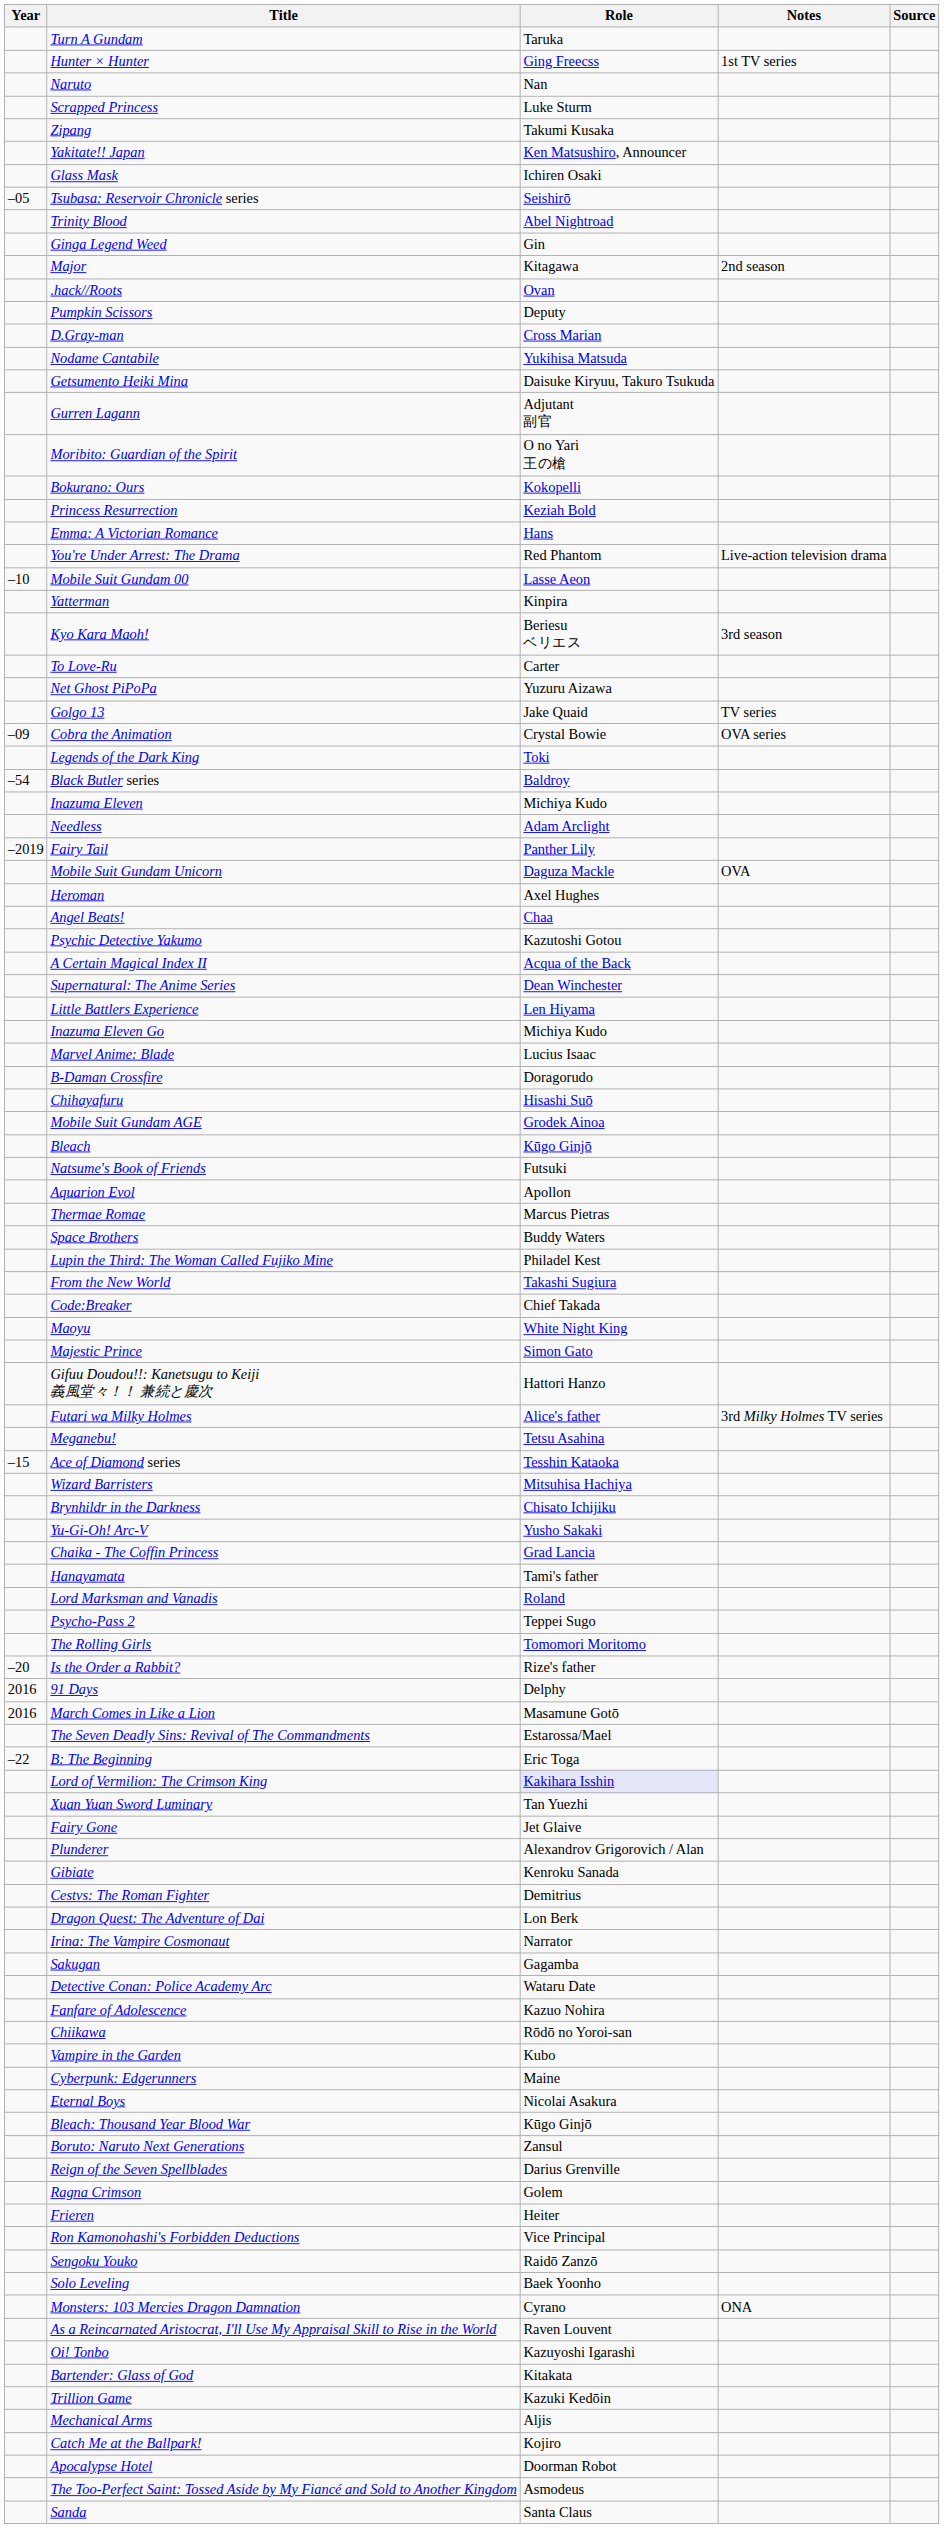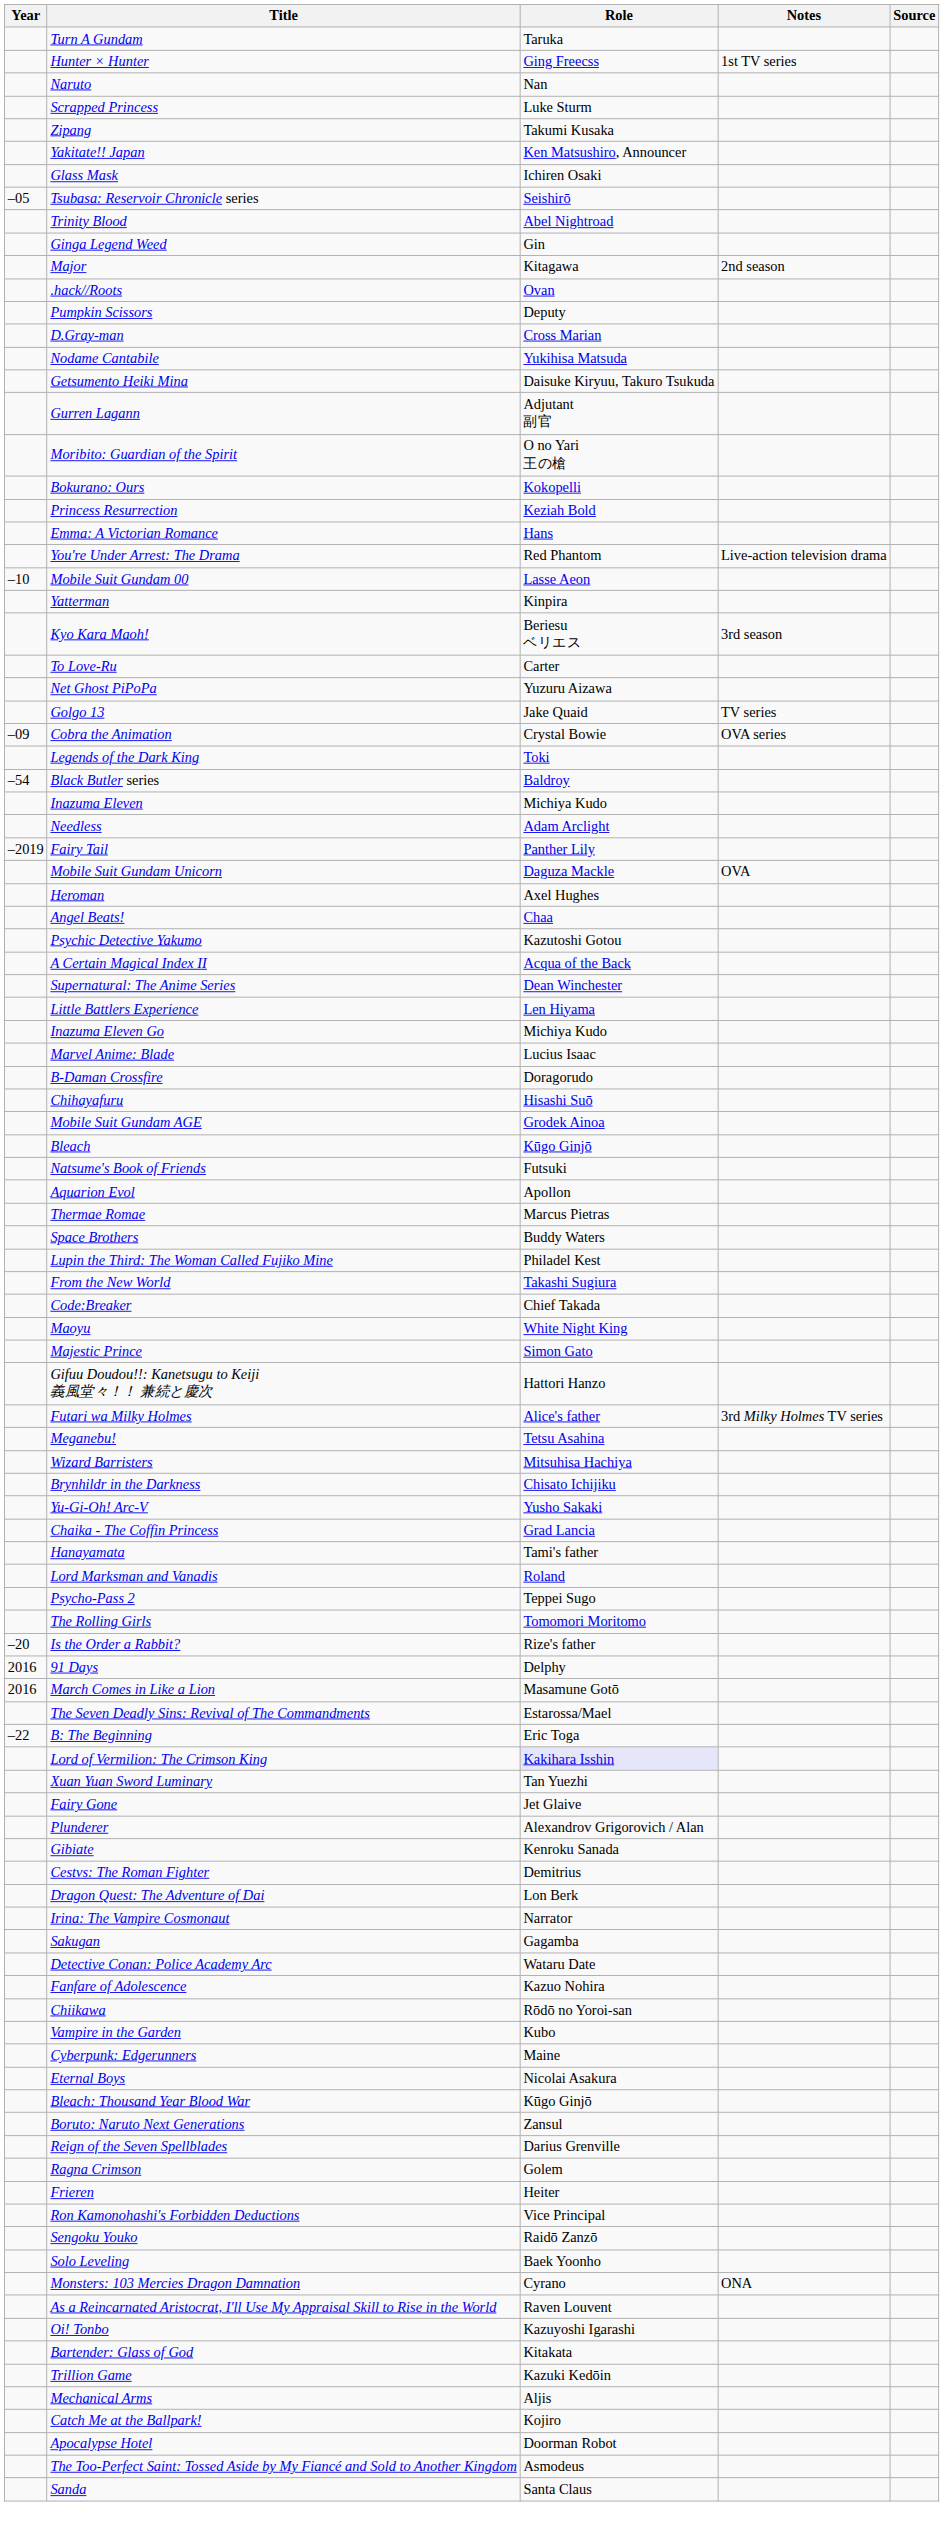 <table class="wikitable sortable plainrowheaders">
 <tr>
 <th>Year</th>
 <th>Title</th>
 <th>Role</th>
 <th class="unsortable">Notes</th>
 <th class="unsortable">Source</th>
 </tr>
 <tr>
 <td></td>
 <td><em><a href='#'>Turn A Gundam</a></em></td>
 <td>Taruka</td>
 <td></td>
 <td></td>
 </tr>
 <tr>
 <td></td>
 <td><em><a href='#'>Hunter × Hunter</a></em></td>
 <td><a href='#'>Ging Freecss</a></td>
 <td>1st TV series</td>
 <td></td>
 </tr>
 <tr>
 <td></td>
 <td><em><a href='#'>Naruto</a></em></td>
 <td>Nan</td>
 <td></td>
 <td></td>
 </tr>
 <tr>
 <td></td>
 <td><em><a href='#'>Scrapped Princess</a></em></td>
 <td>Luke Sturm</td>
 <td></td>
 <td></td>
 </tr>
 <tr>
 <td></td>
 <td><em><a href='#'>Zipang</a></em></td>
 <td>Takumi Kusaka</td>
 <td></td>
 <td></td>
 </tr>
 <tr>
 <td></td>
 <td><em><a href='#'>Yakitate!! Japan</a></em></td>
 <td><a href='#'>Ken Matsushiro</a>, Announcer</td>
 <td></td>
 <td></td>
 </tr>
 <tr>
 <td></td>
 <td><em><a href='#'>Glass Mask</a></em></td>
 <td>Ichiren Osaki</td>
 <td></td>
 <td></td>
 </tr>
 <tr>
 <td>–05</td>
 <td><em><a href='#'>Tsubasa: Reservoir Chronicle</a></em> series</td>
 <td><a href='#'>Seishirō</a></td>
 <td></td>
 <td></td>
 </tr>
 <tr>
 <td></td>
 <td><em><a href='#'>Trinity Blood</a></em></td>
 <td><a href='#'>Abel Nightroad</a></td>
 <td></td>
 <td></td>
 </tr>
 <tr>
 <td></td>
 <td><em><a href='#'>Ginga Legend Weed</a></em></td>
 <td>Gin</td>
 <td></td>
 <td></td>
 </tr>
 <tr>
 <td></td>
 <td><em><a href='#'>Major</a></em></td>
 <td>Kitagawa</td>
 <td>2nd season</td>
 <td></td>
 </tr>
 <tr>
 <td></td>
 <td><em><a href='#'>.hack//Roots</a></em></td>
 <td><a href='#'>Ovan</a></td>
 <td></td>
 <td></td>
 </tr>
 <tr>
 <td></td>
 <td><em><a href='#'>Pumpkin Scissors</a></em></td>
 <td>Deputy</td>
 <td></td>
 <td></td>
 </tr>
 <tr>
 <td></td>
 <td><em><a href='#'>D.Gray-man</a></em></td>
 <td><a href='#'>Cross Marian</a></td>
 <td></td>
 <td></td>
 </tr>
 <tr>
 <td></td>
 <td><em><a href='#'>Nodame Cantabile</a></em></td>
 <td><a href='#'>Yukihisa Matsuda</a></td>
 <td></td>
 <td></td>
 </tr>
 <tr>
 <td></td>
 <td><em><a href='#'>Getsumento Heiki Mina</a></em></td>
 <td>Daisuke Kiryuu, Takuro Tsukuda</td>
 <td></td>
 <td></td>
 </tr>
 <tr>
 <td></td>
 <td><em><a href='#'>Gurren Lagann</a></em></td>
 <td>Adjutant<br>副官</td>
 <td></td>
 <td></td>
 </tr>
 <tr>
 <td></td>
 <td><em><a href='#'>Moribito: Guardian of the Spirit</a></em></td>
 <td>O no Yari<br>王の槍</td>
 <td></td>
 <td></td>
 </tr>
 <tr>
 <td></td>
 <td><em><a href='#'>Bokurano: Ours</a></em></td>
 <td><a href='#'>Kokopelli</a></td>
 <td></td>
 <td></td>
 </tr>
 <tr>
 <td></td>
 <td><em><a href='#'>Princess Resurrection</a></em></td>
 <td><a href='#'>Keziah Bold</a></td>
 <td></td>
 <td></td>
 </tr>
 <tr>
 <td></td>
 <td><em><a href='#'>Emma: A Victorian Romance</a></em></td>
 <td><a href='#'>Hans</a></td>
 <td></td>
 <td></td>
 </tr>
 <tr>
 <td></td>
 <td><em><a href='#'>You're Under Arrest: The Drama</a></em></td>
 <td>Red Phantom</td>
 <td>Live-action television drama</td>
 <td></td>
 </tr>
 <tr>
 <td>–10</td>
 <td><em><a href='#'>Mobile Suit Gundam 00</a></em></td>
 <td><a href='#'>Lasse Aeon</a></td>
 <td></td>
 <td></td>
 </tr>
 <tr>
 <td></td>
 <td><em><a href='#'>Yatterman</a></em></td>
 <td>Kinpira</td>
 <td></td>
 <td></td>
 </tr>
 <tr>
 <td></td>
 <td><em><a href='#'>Kyo Kara Maoh!</a></em></td>
 <td>Beriesu<br>ベリエス</td>
 <td>3rd season</td>
 <td></td>
 </tr>
 <tr>
 <td></td>
 <td><em><a href='#'>To Love-Ru</a></em></td>
 <td>Carter</td>
 <td></td>
 <td></td>
 </tr>
 <tr>
 <td></td>
 <td><em><a href='#'>Net Ghost PiPoPa</a></em></td>
 <td>Yuzuru Aizawa</td>
 <td></td>
 <td></td>
 </tr>
 <tr>
 <td></td>
 <td><em><a href='#'>Golgo 13</a></em></td>
 <td>Jake Quaid</td>
 <td>TV series</td>
 <td></td>
 </tr>
 <tr>
 <td>–09</td>
 <td><em><a href='#'>Cobra the Animation</a></em></td>
 <td>Crystal Bowie</td>
 <td>OVA series</td>
 <td></td>
 </tr>
 <tr>
 <td></td>
 <td><em><a href='#'>Legends of the Dark King</a></em></td>
 <td><a href='#'>Toki</a></td>
 <td></td>
 <td></td>
 </tr>
 <tr>
 <td>–54</td>
 <td><em><a href='#'>Black Butler</a></em> series</td>
 <td><a href='#'>Baldroy</a></td>
 <td></td>
 <td></td>
 </tr>
 <tr>
 <td></td>
 <td><em><a href='#'>Inazuma Eleven</a></em></td>
 <td>Michiya Kudo</td>
 <td></td>
 <td></td>
 </tr>
 <tr>
 <td></td>
 <td><em><a href='#'>Needless</a></em></td>
 <td><a href='#'>Adam Arclight</a></td>
 <td></td>
 <td></td>
 </tr>
 <tr>
 <td>–2019</td>
 <td><em><a href='#'>Fairy Tail</a></em></td>
 <td><a href='#'>Panther Lily</a></td>
 <td></td>
 <td></td>
 </tr>
 <tr>
 <td></td>
 <td><em><a href='#'>Mobile Suit Gundam Unicorn</a></em></td>
 <td><a href='#'>Daguza Mackle</a></td>
 <td>OVA</td>
 <td></td>
 </tr>
 <tr>
 <td></td>
 <td><em><a href='#'>Heroman</a></em></td>
 <td>Axel Hughes</td>
 <td></td>
 <td></td>
 </tr>
 <tr>
 <td></td>
 <td><em><a href='#'>Angel Beats!</a></em></td>
 <td><a href='#'>Chaa</a></td>
 <td></td>
 <td></td>
 </tr>
 <tr>
 <td></td>
 <td><em><a href='#'>Psychic Detective Yakumo</a></em></td>
 <td>Kazutoshi Gotou</td>
 <td></td>
 <td></td>
 </tr>
 <tr>
 <td></td>
 <td><em><a href='#'>A Certain Magical Index II</a></em></td>
 <td><a href='#'>Acqua of the Back</a></td>
 <td></td>
 <td></td>
 </tr>
 <tr>
 <td></td>
 <td><em><a href='#'>Supernatural: The Anime Series</a></em></td>
 <td><a href='#'>Dean Winchester</a></td>
 <td></td>
 <td></td>
 </tr>
 <tr>
 <td></td>
 <td><em><a href='#'>Little Battlers Experience</a></em></td>
 <td><a href='#'>Len Hiyama</a></td>
 <td></td>
 <td></td>
 </tr>
 <tr>
 <td></td>
 <td><em><a href='#'>Inazuma Eleven Go</a></em></td>
 <td>Michiya Kudo</td>
 <td></td>
 <td></td>
 </tr>
 <tr>
 <td></td>
 <td><em><a href='#'>Marvel Anime: Blade</a></em></td>
 <td>Lucius Isaac</td>
 <td></td>
 <td></td>
 </tr>
 <tr>
 <td></td>
 <td><em><a href='#'>B-Daman Crossfire</a></em></td>
 <td>Doragorudo</td>
 <td></td>
 <td></td>
 </tr>
 <tr>
 <td></td>
 <td><em><a href='#'>Chihayafuru</a></em></td>
 <td><a href='#'>Hisashi Suō</a></td>
 <td></td>
 <td></td>
 </tr>
 <tr>
 <td></td>
 <td><em><a href='#'>Mobile Suit Gundam AGE</a></em></td>
 <td><a href='#'>Grodek Ainoa</a></td>
 <td></td>
 <td></td>
 </tr>
 <tr>
 <td></td>
 <td><em><a href='#'>Bleach</a></em></td>
 <td><a href='#'>Kūgo Ginjō</a></td>
 <td></td>
 <td></td>
 </tr>
 <tr>
 <td></td>
 <td><em><a href='#'>Natsume's Book of Friends</a></em></td>
 <td>Futsuki</td>
 <td></td>
 <td></td>
 </tr>
 <tr>
 <td></td>
 <td><em><a href='#'>Aquarion Evol</a></em></td>
 <td>Apollon</td>
 <td></td>
 <td></td>
 </tr>
 <tr>
 <td></td>
 <td><em><a href='#'>Thermae Romae</a></em></td>
 <td>Marcus Pietras</td>
 <td></td>
 <td></td>
 </tr>
 <tr>
 <td></td>
 <td><em><a href='#'>Space Brothers</a></em></td>
 <td>Buddy Waters</td>
 <td></td>
 <td></td>
 </tr>
 <tr>
 <td></td>
 <td><em><a href='#'>Lupin the Third: The Woman Called Fujiko Mine</a></em></td>
 <td>Philadel Kest</td>
 <td></td>
 <td></td>
 </tr>
 <tr>
 <td></td>
 <td><em><a href='#'>From the New World</a></em></td>
 <td><a href='#'>Takashi Sugiura</a></td>
 <td></td>
 <td></td>
 </tr>
 <tr>
 <td></td>
 <td><em><a href='#'>Code:Breaker</a></em></td>
 <td>Chief Takada</td>
 <td></td>
 <td></td>
 </tr>
 <tr>
 <td></td>
 <td><em><a href='#'>Maoyu</a></em></td>
 <td><a href='#'>White Night King</a></td>
 <td></td>
 <td></td>
 </tr>
 <tr>
 <td></td>
 <td><em><a href='#'>Majestic Prince</a></em></td>
 <td><a href='#'>Simon Gato</a></td>
 <td></td>
 <td></td>
 </tr>
 <tr>
 <td></td>
 <td><em>Gifuu Doudou!!: Kanetsugu to Keiji<br>義風堂々！！ 兼続と慶次</em></td>
 <td>Hattori Hanzo</td>
 <td></td>
 <td></td>
 </tr>
 <tr>
 <td></td>
 <td><em><a href='#'>Futari wa Milky Holmes</a></em></td>
 <td><a href='#'>Alice's father</a></td>
 <td>3rd <em>Milky Holmes</em> TV series</td>
 <td></td>
 </tr>
 <tr>
 <td></td>
 <td><em><a href='#'>Meganebu!</a></em></td>
 <td><a href='#'>Tetsu Asahina</a></td>
 <td></td>
 <td></td>
 </tr>
 <tr>
-<td>–15</td>
-<td><em><a href='#'>Ace of Diamond</a></em> series</td>
-<td><a href='#'>Tesshin Kataoka</a></td>
-<td></td>
-<td></td>
-</tr>
-<tr>
 <td></td>
 <td><em><a href='#'>Wizard Barristers</a></em></td>
 <td><a href='#'>Mitsuhisa Hachiya</a></td>
 <td></td>
 <td></td>
 </tr>
 <tr>
 <td></td>
 <td><em><a href='#'>Brynhildr in the Darkness</a></em></td>
 <td><a href='#'>Chisato Ichijiku</a></td>
 <td></td>
 <td></td>
 </tr>
 <tr>
 <td></td>
 <td><em><a href='#'>Yu-Gi-Oh! Arc-V</a></em></td>
 <td><a href='#'>Yusho Sakaki</a></td>
 <td></td>
 <td></td>
 </tr>
 <tr>
 <td></td>
 <td><em><a href='#'>Chaika - The Coffin Princess</a></em></td>
 <td><a href='#'>Grad Lancia</a></td>
 <td></td>
 <td></td>
 </tr>
 <tr>
 <td></td>
 <td><em><a href='#'>Hanayamata</a></em></td>
 <td>Tami's father</td>
 <td></td>
 <td></td>
 </tr>
 <tr>
 <td></td>
 <td><em><a href='#'>Lord Marksman and Vanadis</a></em></td>
 <td><a href='#'>Roland</a></td>
 <td></td>
 <td></td>
 </tr>
 <tr>
 <td></td>
 <td><em><a href='#'>Psycho-Pass 2</a></em></td>
 <td>Teppei Sugo</td>
 <td></td>
 <td></td>
 </tr>
 <tr>
 <td></td>
 <td><em><a href='#'>The Rolling Girls</a></em></td>
 <td><a href='#'>Tomomori Moritomo</a></td>
 <td></td>
 <td></td>
 </tr>
 <tr>
 <td>–20</td>
 <td><em><a href='#'>Is the Order a Rabbit?</a></em></td>
 <td>Rize's father</td>
 <td></td>
 <td></td>
 </tr>
 <tr>
 <td>2016</td>
 <td><em><a href='#'>91 Days</a></em></td>
 <td>Delphy</td>
 <td></td>
 <td></td>
 </tr>
 <tr>
 <td>2016</td>
 <td><em><a href='#'>March Comes in Like a Lion</a></em></td>
 <td>Masamune Gotō</td>
 <td></td>
 <td></td>
 </tr>
 <tr>
 <td></td>
 <td><em><a href='#'>The Seven Deadly Sins: Revival of The Commandments</a></em></td>
 <td>Estarossa/Mael</td>
 <td></td>
 <td></td>
 </tr>
 <tr>
 <td>–22</td>
 <td><em><a href='#'>B: The Beginning</a></em></td>
 <td>Eric Toga</td>
 <td></td>
 <td></td>
 </tr>
 <tr>
 <td></td>
 <td><em><a href='#'>Lord of Vermilion: The Crimson King</a></em></td>
 <td style="background: lavender;"><a href='#'>Kakihara Isshin</a></td>
 <td></td>
 <td></td>
 </tr>
 <tr>
 <td></td>
 <td><em><a href='#'>Xuan Yuan Sword Luminary</a></em></td>
 <td>Tan Yuezhi</td>
 <td></td>
 <td></td>
 </tr>
 <tr>
 <td></td>
 <td><em><a href='#'>Fairy Gone</a></em></td>
 <td>Jet Glaive</td>
 <td></td>
 <td></td>
 </tr>
 <tr>
 <td></td>
 <td><em><a href='#'>Plunderer</a></em></td>
 <td>Alexandrov Grigorovich / Alan</td>
 <td></td>
 <td></td>
 </tr>
 <tr>
 <td></td>
 <td><em><a href='#'>Gibiate</a></em></td>
 <td>Kenroku Sanada</td>
 <td></td>
 <td></td>
 </tr>
 <tr>
 <td></td>
 <td><em><a href='#'>Cestvs: The Roman Fighter</a></em></td>
 <td>Demitrius</td>
 <td></td>
 <td></td>
 </tr>
 <tr>
 <td></td>
 <td><em><a href='#'>Dragon Quest: The Adventure of Dai</a></em></td>
 <td>Lon Berk</td>
 <td></td>
 <td></td>
 </tr>
 <tr>
 <td></td>
 <td><em><a href='#'>Irina: The Vampire Cosmonaut</a></em></td>
 <td>Narrator</td>
 <td></td>
 <td></td>
 </tr>
 <tr>
 <td></td>
 <td><em><a href='#'>Sakugan</a></em></td>
 <td>Gagamba</td>
 <td></td>
 <td></td>
 </tr>
 <tr>
 <td></td>
 <td><em><a href='#'>Detective Conan: Police Academy Arc</a></em></td>
 <td>Wataru Date</td>
 <td></td>
 <td></td>
 </tr>
 <tr>
 <td></td>
 <td><em><a href='#'>Fanfare of Adolescence</a></em></td>
 <td>Kazuo Nohira</td>
 <td></td>
 <td></td>
 </tr>
 <tr>
 <td></td>
 <td><em><a href='#'>Chiikawa</a></em></td>
 <td>Rōdō no Yoroi-san</td>
 <td></td>
 <td></td>
 </tr>
 <tr>
 <td></td>
 <td><em><a href='#'>Vampire in the Garden</a></em></td>
 <td>Kubo</td>
 <td></td>
 <td></td>
 </tr>
 <tr>
 <td></td>
 <td><em><a href='#'>Cyberpunk: Edgerunners</a></em></td>
 <td>Maine</td>
 <td></td>
 <td></td>
 </tr>
 <tr>
 <td></td>
 <td><em><a href='#'>Eternal Boys</a></em></td>
 <td>Nicolai Asakura</td>
 <td></td>
 <td></td>
 </tr>
 <tr>
 <td></td>
 <td><em><a href='#'>Bleach: Thousand Year Blood War</a></em></td>
 <td>Kūgo Ginjō</td>
 <td></td>
 <td></td>
 </tr>
 <tr>
 <td></td>
 <td><em><a href='#'>Boruto: Naruto Next Generations</a></em></td>
 <td>Zansul</td>
 <td></td>
 <td></td>
 </tr>
 <tr>
 <td></td>
 <td><em><a href='#'>Reign of the Seven Spellblades</a></em></td>
 <td>Darius Grenville</td>
 <td></td>
 <td></td>
 </tr>
 <tr>
 <td></td>
 <td><em><a href='#'>Ragna Crimson</a></em></td>
 <td>Golem</td>
 <td></td>
 <td></td>
 </tr>
 <tr>
 <td></td>
 <td><em><a href='#'>Frieren</a></em></td>
 <td>Heiter</td>
 <td></td>
 <td></td>
 </tr>
 <tr>
 <td></td>
 <td><em><a href='#'>Ron Kamonohashi's Forbidden Deductions</a></em></td>
 <td>Vice Principal</td>
 <td></td>
 <td></td>
 </tr>
 <tr>
 <td></td>
 <td><em><a href='#'>Sengoku Youko</a></em></td>
 <td>Raidō Zanzō</td>
 <td></td>
 <td></td>
 </tr>
 <tr>
 <td></td>
 <td><em><a href='#'>Solo Leveling</a></em></td>
 <td>Baek Yoonho</td>
 <td></td>
 <td></td>
 </tr>
 <tr>
 <td></td>
 <td><em><a href='#'>Monsters: 103 Mercies Dragon Damnation</a></em></td>
 <td>Cyrano</td>
 <td>ONA</td>
 <td></td>
 </tr>
 <tr>
 <td></td>
 <td><em><a href='#'>As a Reincarnated Aristocrat, I'll Use My Appraisal Skill to Rise in the World</a></em></td>
 <td>Raven Louvent</td>
 <td></td>
 <td></td>
 </tr>
 <tr>
 <td></td>
 <td><em><a href='#'>Oi! Tonbo</a></em></td>
 <td>Kazuyoshi Igarashi</td>
 <td></td>
 <td></td>
 </tr>
 <tr>
 <td></td>
 <td><em><a href='#'>Bartender: Glass of God</a></em></td>
 <td>Kitakata</td>
 <td></td>
 <td></td>
 </tr>
 <tr>
 <td></td>
 <td><em><a href='#'>Trillion Game</a></em></td>
 <td>Kazuki Kedōin</td>
 <td></td>
 <td></td>
 </tr>
 <tr>
 <td></td>
 <td><em><a href='#'>Mechanical Arms</a></em></td>
 <td>Aljis</td>
 <td></td>
 <td></td>
 </tr>
 <tr>
 <td></td>
 <td><em><a href='#'>Catch Me at the Ballpark!</a></em></td>
 <td>Kojiro</td>
 <td></td>
 <td></td>
 </tr>
 <tr>
 <td></td>
 <td><em><a href='#'>Apocalypse Hotel</a></em></td>
 <td>Doorman Robot</td>
 <td></td>
 <td></td>
 </tr>
 <tr>
 <td></td>
 <td><em><a href='#'>The Too-Perfect Saint: Tossed Aside by My Fiancé and Sold to Another Kingdom</a></em></td>
 <td>Asmodeus</td>
 <td></td>
 <td></td>
 </tr>
 <tr>
 <td></td>
 <td><em><a href='#'>Sanda</a></em></td>
 <td>Santa Claus</td>
 <td></td>
 <td></td>
 </tr>
 </table>
